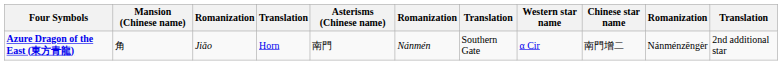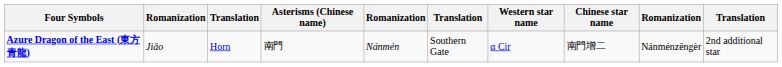 <table class="wikitable">
 <tr>
 <th><strong>Four Symbols</strong></th>
-<th><strong>Mansion (Chinese name)</strong></th>
 <th><strong>Romanization</strong></th>
 <th><strong>Translation</strong></th>
 <th><strong>Asterisms (Chinese name)</strong></th>
 <th><strong>Romanization</strong></th>
 <th><strong>Translation</strong></th>
 <th><strong>Western star name</strong></th>
 <th><strong>Chinese star name</strong></th>
 <th><strong>Romanization</strong></th>
 <th><strong>Translation</strong></th>
 </tr>
 <tr>
 <td><strong><a href='#'>Azure Dragon of the East (東方青龍)</a></strong></td>
-<td>角</td>
 <td><em>Jiǎo</em></td>
 <td><a href='#'>Horn</a></td>
 <td>南門</td>
 <td><em>Nánmén</em></td>
 <td>Southern Gate</td>
 <td><a href='#'>α Cir</a></td>
 <td>南門增二</td>
 <td>Nánménzēngèr</td>
 <td>2nd additional star</td>
 </tr>
 </table>
